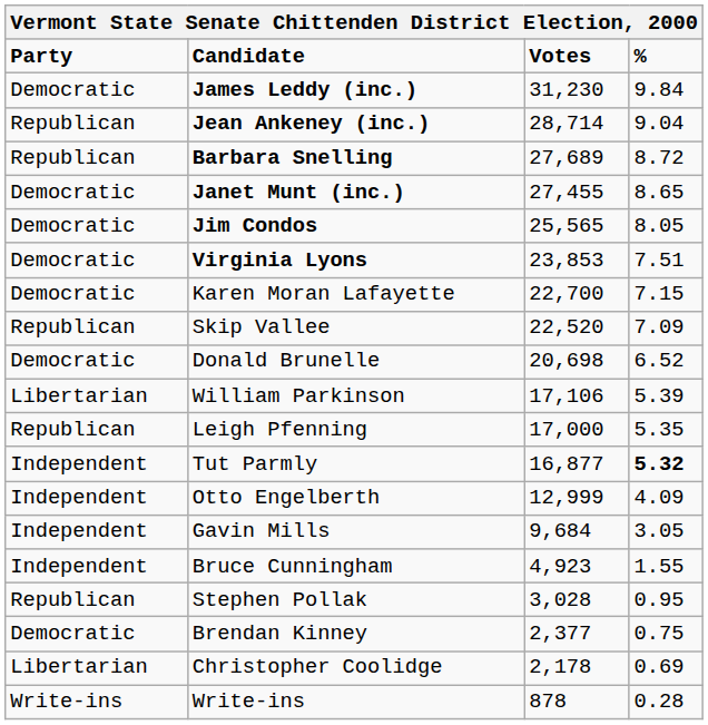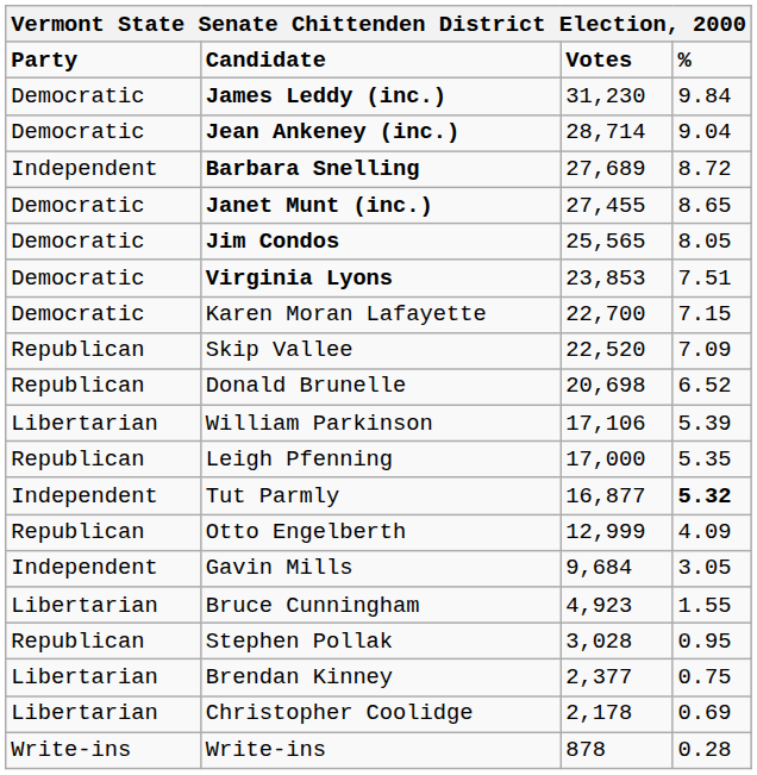 <table class="wikitable">
 <tr>
 <th colspan="4">Vermont State Senate Chittenden District Election, 2000</th>
 </tr>
 <tr>
 <td><strong>Party</strong></td>
 <td><strong>Candidate</strong></td>
 <td><strong>Votes</strong></td>
 <td><strong>%</strong></td>
 </tr>
 <tr>
 <td>Democratic</td>
 <td><strong>James Leddy (inc.)</strong></td>
 <td>31,230</td>
 <td>9.84</td>
 </tr>
 <tr>
-<td>Republican</td>
+<td>Democratic</td>
 <td><strong>Jean Ankeney (inc.)</strong></td>
 <td>28,714</td>
 <td>9.04</td>
 </tr>
 <tr>
-<td>Republican</td>
+<td>Independent</td>
 <td><strong>Barbara Snelling</strong></td>
 <td>27,689</td>
 <td>8.72</td>
 </tr>
 <tr>
 <td>Democratic</td>
 <td><strong>Janet Munt (inc.)</strong></td>
 <td>27,455</td>
 <td>8.65</td>
 </tr>
 <tr>
 <td>Democratic</td>
 <td><strong>Jim Condos</strong></td>
 <td>25,565</td>
 <td>8.05</td>
 </tr>
 <tr>
 <td>Democratic</td>
 <td><strong>Virginia Lyons</strong></td>
 <td>23,853</td>
 <td>7.51</td>
 </tr>
 <tr>
 <td>Democratic</td>
 <td>Karen Moran Lafayette</td>
 <td>22,700</td>
 <td>7.15</td>
 </tr>
 <tr>
 <td>Republican</td>
 <td>Skip Vallee</td>
 <td>22,520</td>
 <td>7.09</td>
 </tr>
 <tr>
-<td>Democratic</td>
+<td>Republican</td>
 <td>Donald Brunelle</td>
 <td>20,698</td>
 <td>6.52</td>
 </tr>
 <tr>
 <td>Libertarian</td>
 <td>William Parkinson</td>
 <td>17,106</td>
 <td>5.39</td>
 </tr>
 <tr>
 <td>Republican</td>
 <td>Leigh Pfenning</td>
 <td>17,000</td>
 <td>5.35</td>
 </tr>
 <tr>
 <td>Independent</td>
 <td>Tut Parmly</td>
 <td>16,877</td>
 <td><strong>5.32</strong></td>
 </tr>
 <tr>
-<td>Independent</td>
+<td>Republican</td>
 <td>Otto Engelberth</td>
 <td>12,999</td>
 <td>4.09</td>
 </tr>
 <tr>
 <td>Independent</td>
 <td>Gavin Mills</td>
 <td>9,684</td>
 <td>3.05</td>
 </tr>
 <tr>
-<td>Independent</td>
+<td>Libertarian</td>
 <td>Bruce Cunningham</td>
 <td>4,923</td>
 <td>1.55</td>
 </tr>
 <tr>
 <td>Republican</td>
 <td>Stephen Pollak</td>
 <td>3,028</td>
 <td>0.95</td>
 </tr>
 <tr>
-<td>Democratic</td>
+<td>Libertarian</td>
 <td>Brendan Kinney</td>
 <td>2,377</td>
 <td>0.75</td>
 </tr>
 <tr>
 <td>Libertarian</td>
 <td>Christopher Coolidge</td>
 <td>2,178</td>
 <td>0.69</td>
 </tr>
 <tr>
 <td>Write-ins</td>
 <td>Write-ins</td>
 <td>878</td>
 <td>0.28</td>
 </tr>
 </table>
